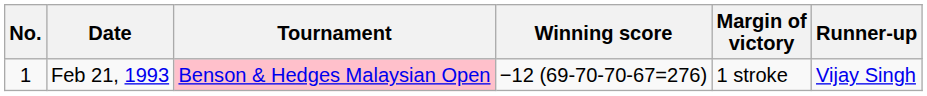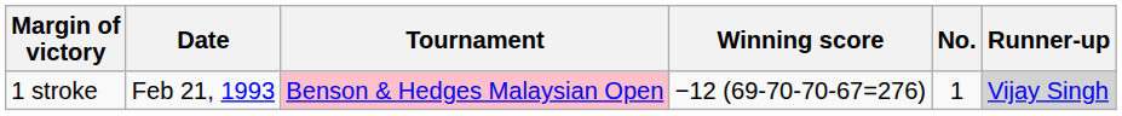 <table class="wikitable" style="font-size:95%;">
 <tr>
-<th>No.</th>
+<th>Margin of<br>victory</th>
 <th>Date</th>
 <th>Tournament</th>
 <th>Winning score</th>
-<th>Margin of<br>victory</th>
+<th>No.</th>
 <th>Runner-up</th>
 </tr>
 <tr>
-<td align=center>1</td>
+<td>1 stroke</td>
 <td align=right>Feb 21, <a href='#'>1993</a></td>
 <td style="background: pink;"><a href='#'>Benson & Hedges Malaysian Open</a></td>
 <td>−12 (69-70-70-67=276)</td>
-<td>1 stroke</td>
-<td> <a href='#'>Vijay Singh</a></td>
+<td align=center>1</td>
+<td style="background: lightgrey;"> <a href='#'>Vijay Singh</a></td>
 </tr>
 </table>
